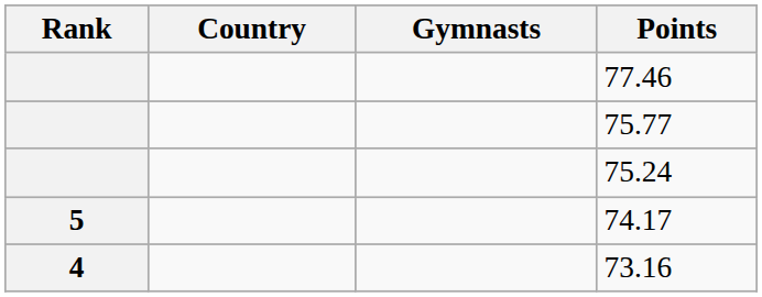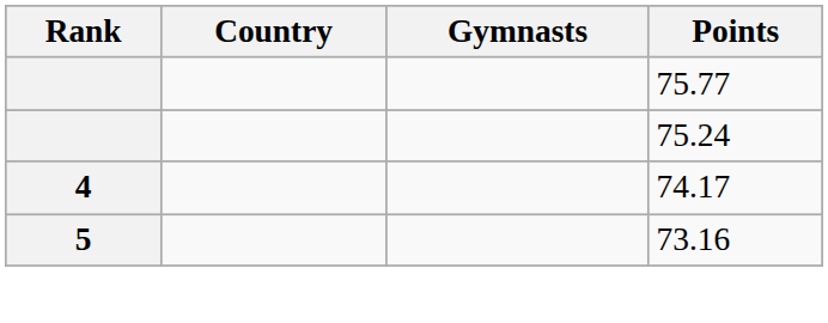 <table class="wikitable" width=400>
 <tr bgcolor="#efefef">
 <th>Rank</th>
 <th>Country</th>
 <th>Gymnasts</th>
 <th>Points</th>
-</tr>
-<tr>
-<th></th>
-<td></td>
-<td></td>
-<td>77.46</td>
 </tr>
 <tr>
 <th></th>
 <td></td>
 <td></td>
 <td>75.77</td>
 </tr>
 <tr>
 <th></th>
 <td></td>
 <td></td>
 <td>75.24</td>
 </tr>
 <tr>
-<th>5</th>
+<th>4</th>
 <td></td>
 <td></td>
 <td>74.17</td>
 </tr>
 <tr>
-<th>4</th>
+<th>5</th>
 <td></td>
 <td></td>
 <td>73.16</td>
 </tr>
 </table>
